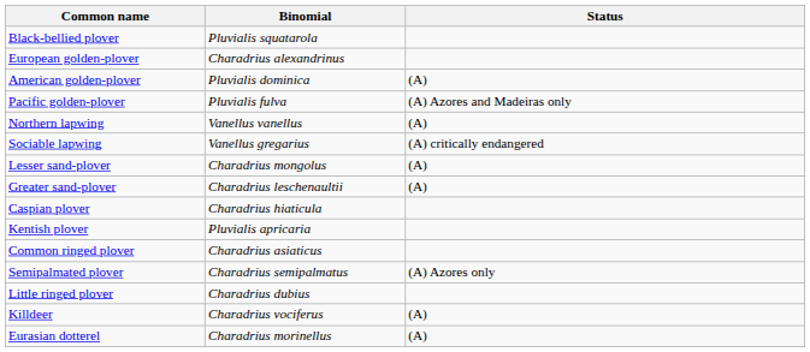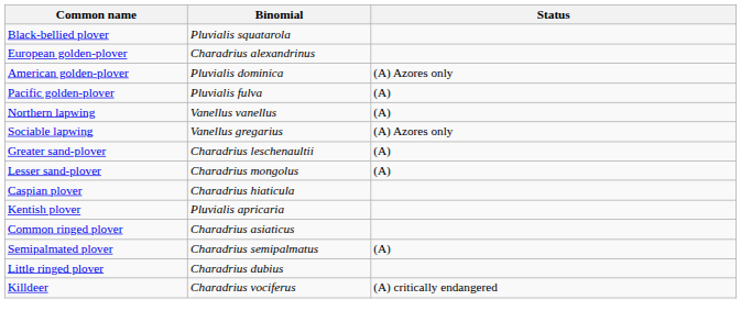 <table width=60% class="wikitable">
 <tr>
 <th width=15%>Common name</th>
 <th width=15%>Binomial</th>
 <th width=30%>Status</th>
 </tr>
 <tr>
 <td><a href='#'>Black-bellied plover</a></td>
 <td><em>Pluvialis squatarola</em></td>
 <td></td>
 </tr>
 <tr>
 <td><a href='#'>European golden-plover</a></td>
 <td><em>Charadrius alexandrinus</em></td>
 <td></td>
 </tr>
 <tr>
 <td><a href='#'>American golden-plover</a></td>
 <td><em>Pluvialis dominica</em></td>
-<td>(A)</td>
+<td>(A) Azores only</td>
 </tr>
 <tr>
 <td><a href='#'>Pacific golden-plover</a></td>
 <td><em>Pluvialis fulva</em></td>
-<td>(A) Azores and Madeiras only</td>
+<td>(A)</td>
 </tr>
 <tr>
 <td><a href='#'>Northern lapwing</a></td>
 <td><em>Vanellus vanellus</em></td>
 <td>(A)</td>
 </tr>
 <tr>
 <td><a href='#'>Sociable lapwing</a></td>
 <td><em>Vanellus gregarius</em></td>
-<td>(A) critically endangered</td>
+<td>(A) Azores only</td>
+</tr>
+<tr>
+<td><a href='#'>Greater sand-plover</a></td>
+<td><em>Charadrius leschenaultii</em></td>
+<td>(A)</td>
 </tr>
 <tr>
 <td><a href='#'>Lesser sand-plover</a></td>
 <td><em>Charadrius mongolus</em></td>
-<td>(A)</td>
-</tr>
-<tr>
-<td><a href='#'>Greater sand-plover</a></td>
-<td><em>Charadrius leschenaultii</em></td>
 <td>(A)</td>
 </tr>
 <tr>
 <td><a href='#'>Caspian plover</a></td>
 <td><em>Charadrius hiaticula</em></td>
 <td></td>
 </tr>
 <tr>
 <td><a href='#'>Kentish plover</a></td>
 <td><em>Pluvialis apricaria</em></td>
 <td></td>
 </tr>
 <tr>
 <td><a href='#'>Common ringed plover</a></td>
 <td><em>Charadrius asiaticus</em></td>
 <td></td>
 </tr>
 <tr>
 <td><a href='#'>Semipalmated plover</a></td>
 <td><em>Charadrius semipalmatus</em></td>
-<td>(A) Azores only</td>
+<td>(A)</td>
 </tr>
 <tr>
 <td><a href='#'>Little ringed plover</a></td>
 <td><em>Charadrius dubius</em></td>
 <td></td>
 </tr>
 <tr>
 <td><a href='#'>Killdeer</a></td>
 <td><em>Charadrius vociferus</em></td>
-<td>(A)</td>
-</tr>
-<tr>
-<td><a href='#'>Eurasian dotterel</a></td>
-<td><em>Charadrius morinellus</em></td>
-<td>(A)</td>
+<td>(A) critically endangered</td>
 </tr>
 </table>
